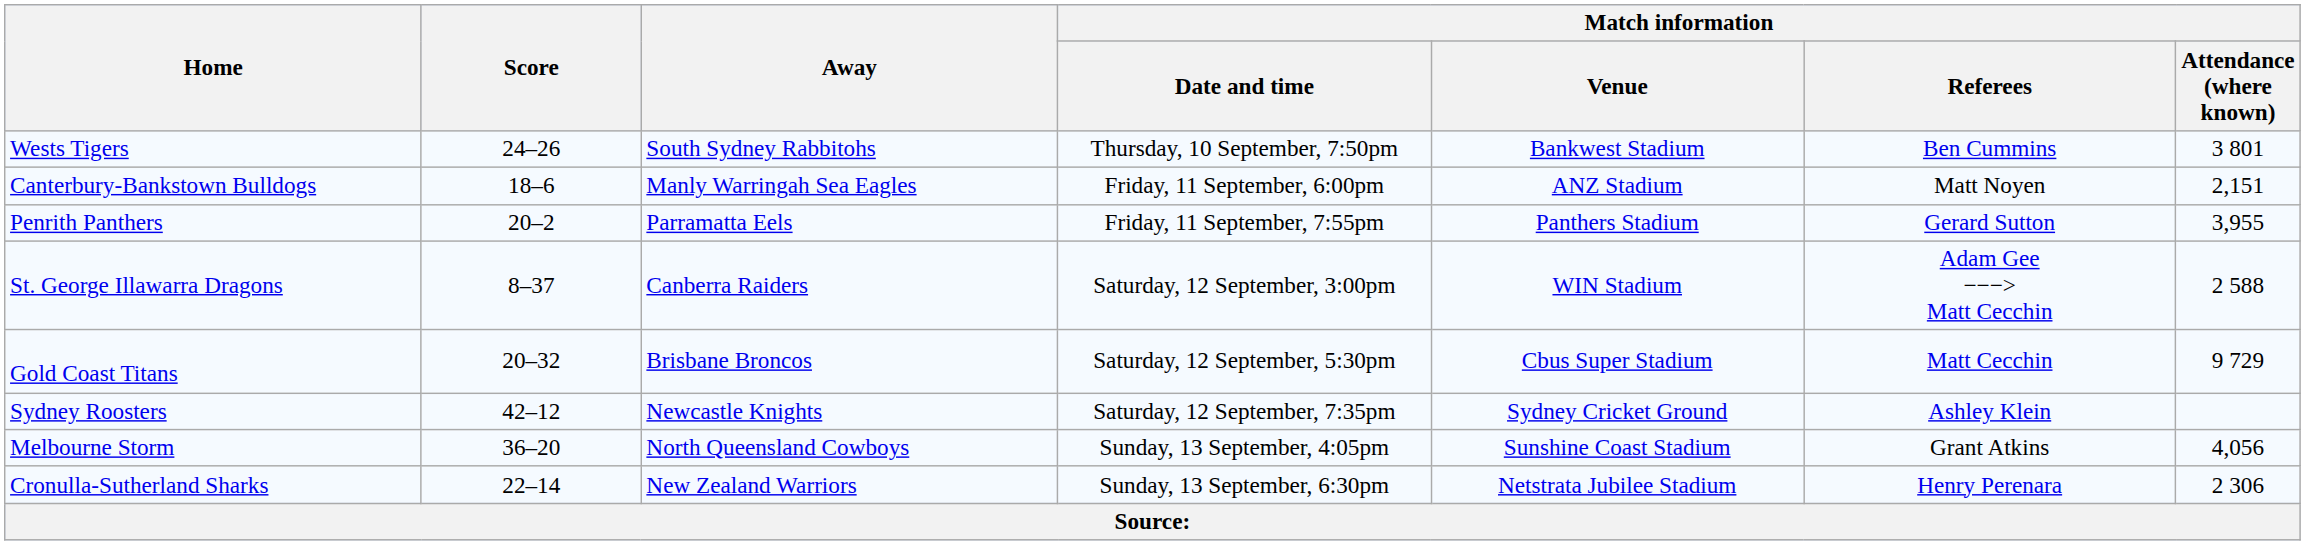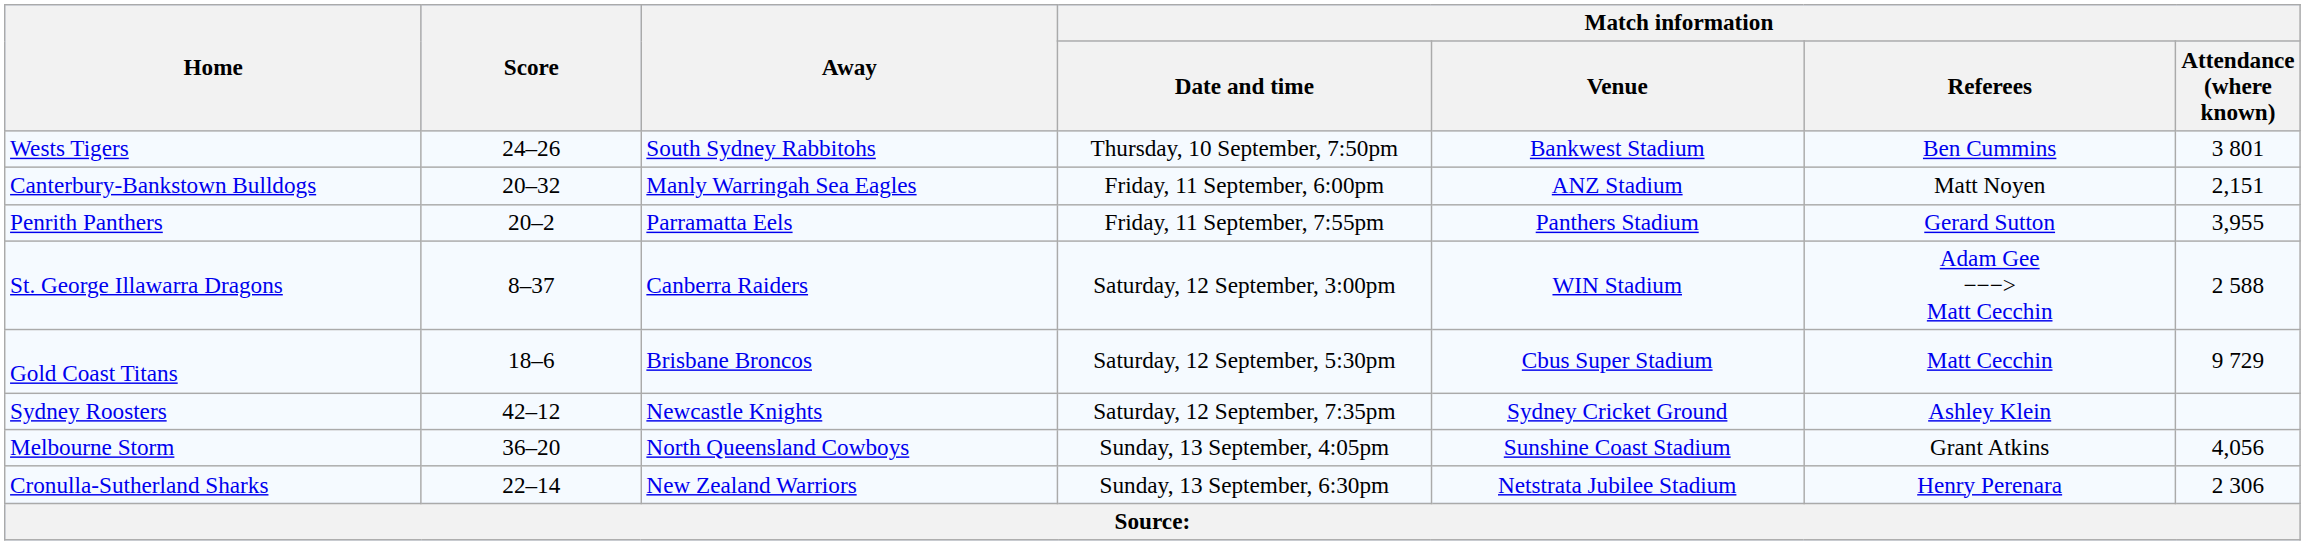 <table class="wikitable" style="border-collapse:collapse; text-align:center; width:100%;">
 <tr style="background:#c1d8ff;">
 <th rowspan="2" style="width:19%;">Home</th>
 <th rowspan="2" style="width:10%;">Score</th>
 <th rowspan="2" style="width:19%;">Away</th>
 <th colspan="6">Match information</th>
 </tr>
 <tr style="background:#efefef;">
 <th width="17%">Date and time</th>
 <th width="17%">Venue</th>
 <th width="17%">Referees</th>
 <th width="5%">Attendance<br>(where known)</th>
 </tr>
 <tr style="text-align:center; background:#f5faff;">
 <td align="left"> <a href='#'>Wests Tigers</a></td>
 <td>24–26</td>
 <td align="left"> <a href='#'>South Sydney Rabbitohs</a></td>
 <td>Thursday, 10 September, 7:50pm</td>
 <td><a href='#'>Bankwest Stadium</a></td>
 <td><a href='#'>Ben Cummins</a></td>
 <td>3 801</td>
 </tr>
 <tr style="text-align:center; background:#f5faff;">
 <td align="left"> <a href='#'>Canterbury-Bankstown Bulldogs</a></td>
-<td>18–6</td>
+<td>20–32</td>
 <td align="left"> <a href='#'>Manly Warringah Sea Eagles</a></td>
 <td>Friday, 11 September, 6:00pm</td>
 <td><a href='#'>ANZ Stadium</a></td>
 <td>Matt Noyen</td>
 <td>2,151</td>
 </tr>
 <tr style="text-align:center; background:#f5faff;">
 <td align="left"> <a href='#'>Penrith Panthers</a></td>
 <td>20–2</td>
 <td align="left"> <a href='#'>Parramatta Eels</a></td>
 <td>Friday, 11 September, 7:55pm</td>
 <td><a href='#'>Panthers Stadium</a></td>
 <td><a href='#'>Gerard Sutton</a></td>
 <td>3,955</td>
 </tr>
 <tr style="text-align:center; background:#f5faff;">
 <td align="left"> <a href='#'>St. George Illawarra Dragons</a></td>
 <td>8–37</td>
 <td align="left"> <a href='#'>Canberra Raiders</a></td>
 <td>Saturday, 12 September, 3:00pm</td>
 <td><a href='#'>WIN Stadium</a></td>
 <td><a href='#'>Adam Gee</a><br>−−−><br><a href='#'>Matt Cecchin</a></td>
 <td>2 588</td>
 </tr>
 <tr style="text-align:center; background:#f5faff;">
 <td align="left"><br> <a href='#'>Gold Coast Titans</a></td>
-<td>20–32</td>
+<td>18–6</td>
 <td align="left"> <a href='#'>Brisbane Broncos</a></td>
 <td>Saturday, 12 September, 5:30pm</td>
 <td><a href='#'>Cbus Super Stadium</a></td>
 <td><a href='#'>Matt Cecchin</a></td>
 <td>9 729</td>
 </tr>
 <tr style="text-align:center; background:#f5faff;">
 <td align="left"> <a href='#'>Sydney Roosters</a></td>
 <td>42–12</td>
 <td align="left"> <a href='#'>Newcastle Knights</a></td>
 <td>Saturday, 12 September, 7:35pm</td>
 <td><a href='#'>Sydney Cricket Ground</a></td>
 <td><a href='#'>Ashley Klein</a></td>
 <td></td>
 </tr>
 <tr style="text-align:center; background:#f5faff;">
 <td align="left"> <a href='#'>Melbourne Storm</a></td>
 <td>36–20</td>
 <td align="left"> <a href='#'>North Queensland Cowboys</a></td>
 <td>Sunday, 13 September, 4:05pm</td>
 <td><a href='#'>Sunshine Coast Stadium</a></td>
 <td>Grant Atkins</td>
 <td>4,056</td>
 </tr>
 <tr style="text-align:center; background:#f5faff;">
 <td align="left"> <a href='#'>Cronulla-Sutherland Sharks</a></td>
 <td>22–14</td>
 <td align="left"> <a href='#'>New Zealand Warriors</a></td>
 <td>Sunday, 13 September, 6:30pm</td>
 <td><a href='#'>Netstrata Jubilee Stadium</a></td>
 <td><a href='#'>Henry Perenara</a></td>
 <td>2 306</td>
 </tr>
 <tr style="background:#c1d8ff;">
 <th colspan="7">Source:</th>
 </tr>
 </table>
